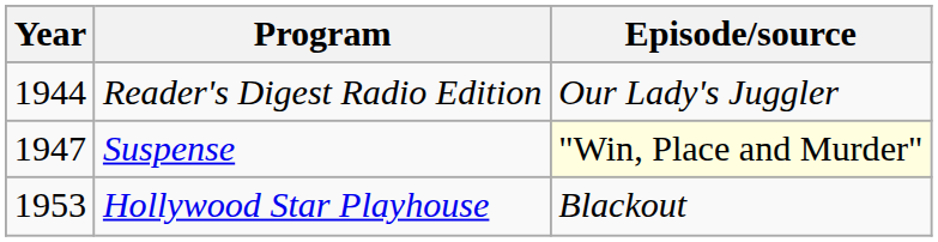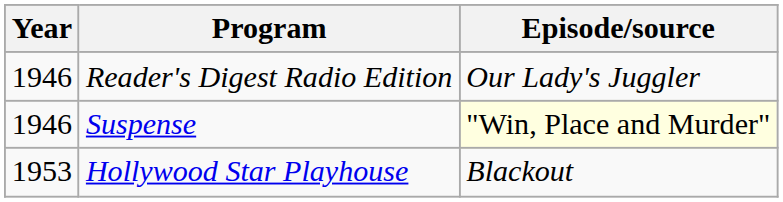 <table class="wikitable">
 <tr>
 <th>Year</th>
 <th>Program</th>
 <th>Episode/source</th>
 </tr>
 <tr>
-<td>1944</td>
+<td>1946</td>
 <td><em>Reader's Digest Radio Edition</em></td>
 <td><em>Our Lady's Juggler</em></td>
 </tr>
 <tr>
-<td>1947</td>
+<td>1946</td>
 <td><em><a href='#'>Suspense</a></em></td>
 <td style="background: lightyellow;">"Win, Place and Murder"</td>
 </tr>
 <tr>
 <td>1953</td>
 <td><em><a href='#'>Hollywood Star Playhouse</a></em></td>
 <td><em>Blackout</em></td>
 </tr>
 </table>
